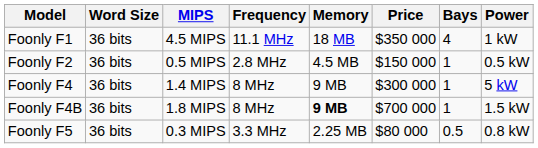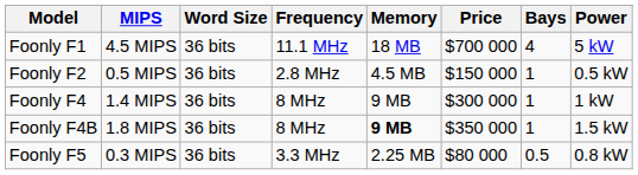 <table class="wikitable">
 <tr>
 <th>Model</th>
+<th><a href='#'>MIPS</a></th>
 <th>Word Size</th>
-<th><a href='#'>MIPS</a></th>
 <th>Frequency</th>
 <th>Memory</th>
 <th>Price</th>
 <th>Bays</th>
 <th>Power</th>
 </tr>
 <tr>
 <td>Foonly F1</td>
+<td>4.5 MIPS</td>
 <td>36 bits</td>
-<td>4.5 MIPS</td>
 <td>11.1 <a href='#'>MHz</a></td>
 <td>18 <a href='#'>MB</a></td>
-<td>$350 000</td>
+<td>$700 000</td>
 <td>4</td>
-<td>1 kW</td>
+<td>5 <a href='#'>kW</a></td>
 </tr>
 <tr>
 <td>Foonly F2</td>
+<td>0.5 MIPS</td>
 <td>36 bits</td>
-<td>0.5 MIPS</td>
 <td>2.8 MHz</td>
 <td>4.5 MB</td>
 <td>$150 000</td>
 <td>1</td>
 <td>0.5 kW</td>
 </tr>
 <tr>
 <td>Foonly F4</td>
+<td>1.4 MIPS</td>
 <td>36 bits</td>
-<td>1.4 MIPS</td>
 <td>8 MHz</td>
 <td>9 MB</td>
 <td>$300 000</td>
 <td>1</td>
-<td>5 <a href='#'>kW</a></td>
+<td>1 kW</td>
 </tr>
 <tr>
 <td>Foonly F4B</td>
+<td>1.8 MIPS</td>
 <td>36 bits</td>
-<td>1.8 MIPS</td>
 <td>8 MHz</td>
 <td><strong>9 MB</strong></td>
-<td>$700 000</td>
+<td>$350 000</td>
 <td>1</td>
 <td>1.5 kW</td>
 </tr>
 <tr>
 <td>Foonly F5</td>
+<td>0.3 MIPS</td>
 <td>36 bits</td>
-<td>0.3 MIPS</td>
 <td>3.3 MHz</td>
 <td>2.25 MB</td>
 <td>$80 000</td>
 <td>0.5</td>
 <td>0.8 kW</td>
 </tr>
 </table>
